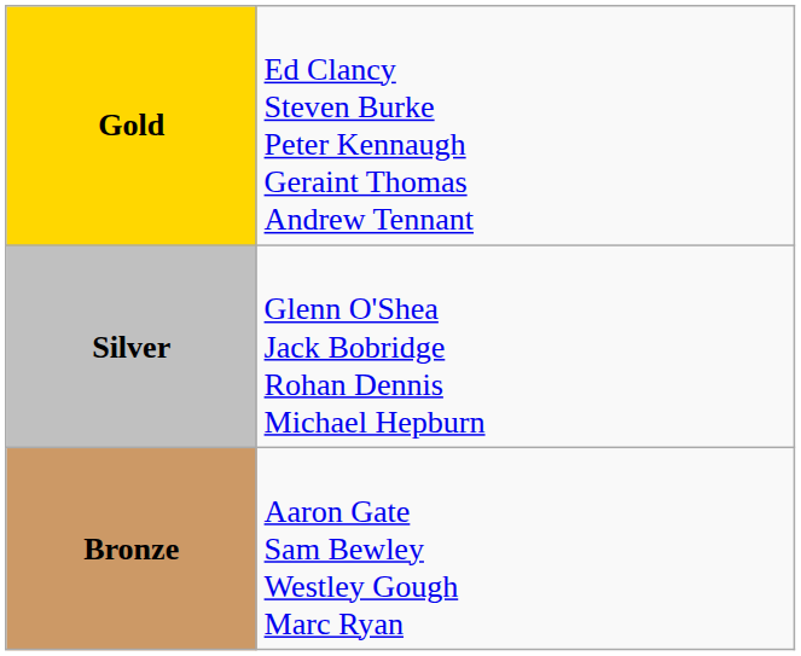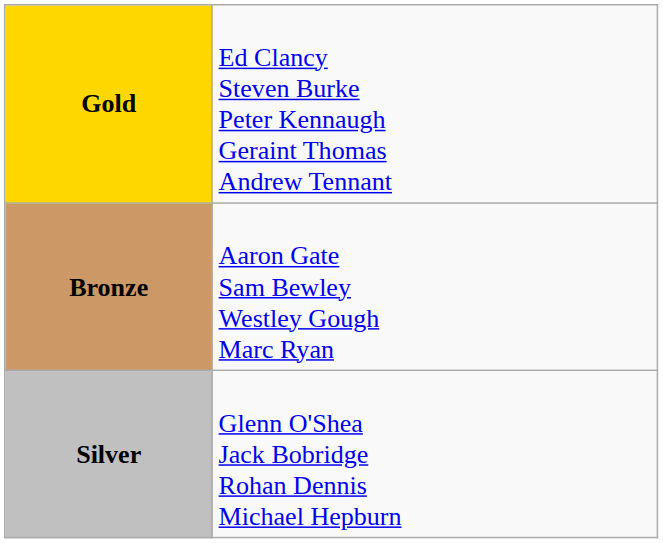 <table class="wikitable" style=" text-align:center; font-size:110%;" width="35%">
 <tr>
 <td rowspan="1" bgcolor="gold"><strong>Gold</strong></td>
 <td align=left><br><a href='#'>Ed Clancy</a><br><a href='#'>Steven Burke</a><br><a href='#'>Peter Kennaugh</a><br><a href='#'>Geraint Thomas</a><br><a href='#'>Andrew Tennant</a></td>
 </tr>
 <tr>
+<td rowspan="1" bgcolor="#cc9966"><strong>Bronze</strong></td>
+<td align=left><br><a href='#'>Aaron Gate</a><br><a href='#'>Sam Bewley</a><br><a href='#'>Westley Gough</a><br><a href='#'>Marc Ryan</a></td>
+</tr>
+<tr>
 <td rowspan="1" bgcolor="silver"><strong>Silver</strong></td>
 <td align=left><br><a href='#'>Glenn O'Shea</a><br><a href='#'>Jack Bobridge</a><br><a href='#'>Rohan Dennis</a><br><a href='#'>Michael Hepburn</a></td>
 </tr>
-<tr>
-<td rowspan="1" bgcolor="#cc9966"><strong>Bronze</strong></td>
-<td align=left><br><a href='#'>Aaron Gate</a><br><a href='#'>Sam Bewley</a><br><a href='#'>Westley Gough</a><br><a href='#'>Marc Ryan</a></td>
-</tr>
 </table>
